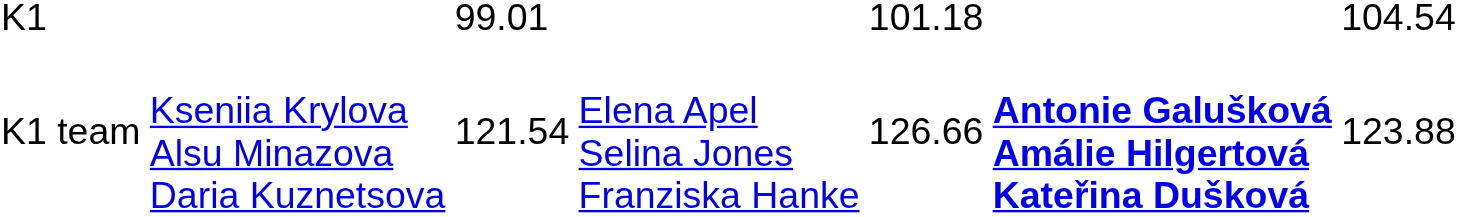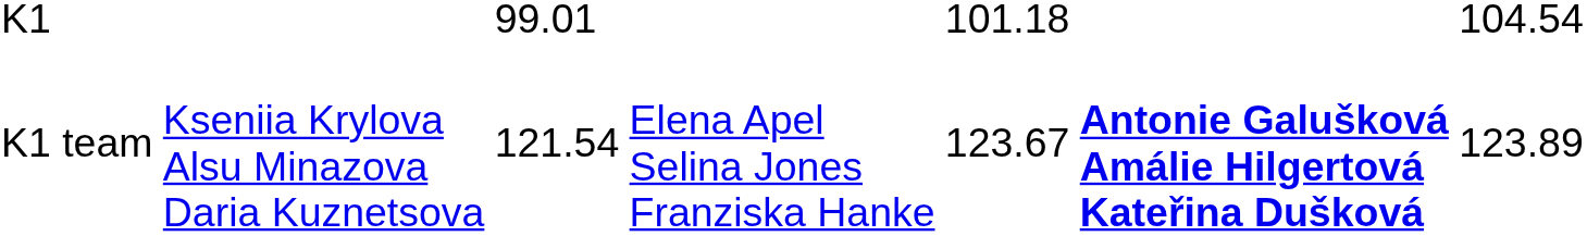 <table>
 <tr>
 <td>K1</td>
 <td></td>
 <td>99.01</td>
 <td></td>
 <td>101.18</td>
 <td></td>
 <td>104.54</td>
 </tr>
 <tr>
 <td>K1 team</td>
 <td><br><a href='#'>Kseniia Krylova</a><br><a href='#'>Alsu Minazova</a><br><a href='#'>Daria Kuznetsova</a></td>
 <td>121.54</td>
 <td><br><a href='#'>Elena Apel</a><br><a href='#'>Selina Jones</a><br><a href='#'>Franziska Hanke</a></td>
-<td>126.66</td>
+<td>123.67</td>
 <td><strong><br><a href='#'>Antonie Galušková</a><br><a href='#'>Amálie Hilgertová</a><br><a href='#'>Kateřina Dušková</a></strong></td>
-<td>123.88</td>
+<td>123.89</td>
 </tr>
 </table>
